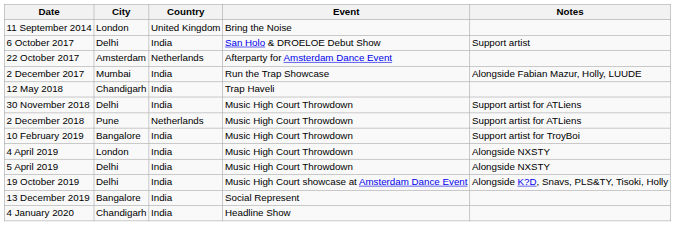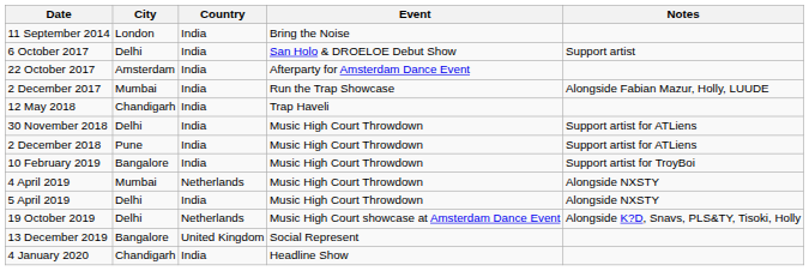 <table class="wikitable">
 <tr>
 <th>Date</th>
 <th>City</th>
 <th>Country</th>
 <th>Event</th>
 <th>Notes</th>
 </tr>
 <tr>
 <td>11 September 2014</td>
 <td>London</td>
-<td>United Kingdom</td>
+<td>India</td>
 <td>Bring the Noise</td>
 <td></td>
 </tr>
 <tr>
 <td>6 October 2017</td>
 <td>Delhi</td>
 <td>India</td>
 <td><a href='#'>San Holo</a> & DROELOE Debut Show</td>
 <td>Support artist</td>
 </tr>
 <tr>
 <td>22 October 2017</td>
 <td>Amsterdam</td>
-<td>Netherlands</td>
+<td>India</td>
 <td>Afterparty for <a href='#'>Amsterdam Dance Event</a></td>
 <td></td>
 </tr>
 <tr>
 <td>2 December 2017</td>
 <td>Mumbai</td>
 <td>India</td>
 <td>Run the Trap Showcase</td>
 <td>Alongside Fabian Mazur, Holly, LUUDE</td>
 </tr>
 <tr>
 <td>12 May 2018</td>
 <td>Chandigarh</td>
 <td>India</td>
 <td>Trap Haveli</td>
 <td></td>
 </tr>
 <tr>
 <td>30 November 2018</td>
 <td>Delhi</td>
 <td>India</td>
 <td>Music High Court Throwdown</td>
 <td>Support artist for ATLiens</td>
 </tr>
 <tr>
 <td>2 December 2018</td>
 <td>Pune</td>
-<td>Netherlands</td>
+<td>India</td>
 <td>Music High Court Throwdown</td>
 <td>Support artist for ATLiens</td>
 </tr>
 <tr>
 <td>10 February 2019</td>
 <td>Bangalore</td>
 <td>India</td>
 <td>Music High Court Throwdown</td>
 <td>Support artist for TroyBoi</td>
 </tr>
 <tr>
 <td>4 April 2019</td>
-<td>London</td>
-<td>India</td>
+<td>Mumbai</td>
+<td>Netherlands</td>
 <td>Music High Court Throwdown</td>
 <td>Alongside NXSTY</td>
 </tr>
 <tr>
 <td>5 April 2019</td>
 <td>Delhi</td>
 <td>India</td>
 <td>Music High Court Throwdown</td>
 <td>Alongside NXSTY</td>
 </tr>
 <tr>
 <td>19 October 2019</td>
 <td>Delhi</td>
-<td>India</td>
+<td>Netherlands</td>
 <td>Music High Court showcase at <a href='#'>Amsterdam Dance Event</a></td>
 <td>Alongside <a href='#'>K?D</a>, Snavs, PLS&TY, Tisoki, Holly</td>
 </tr>
 <tr>
 <td>13 December 2019</td>
 <td>Bangalore</td>
-<td>India</td>
+<td>United Kingdom</td>
 <td>Social Represent</td>
 <td></td>
 </tr>
 <tr>
 <td>4 January 2020</td>
 <td>Chandigarh</td>
 <td>India</td>
 <td>Headline Show</td>
 <td></td>
 </tr>
 </table>
